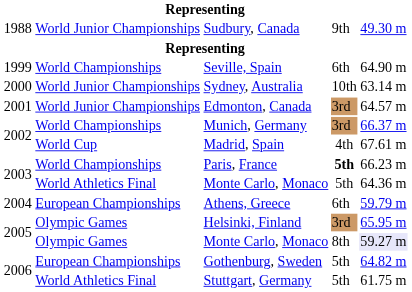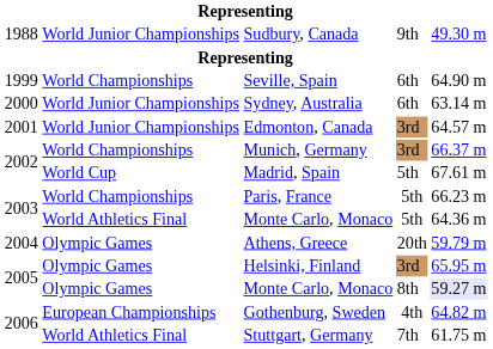 <table>
 <tr>
 <th colspan="6">Representing </th>
 </tr>
 <tr>
 <td>1988</td>
 <td><a href='#'>World Junior Championships</a></td>
 <td><a href='#'>Sudbury</a>, <a href='#'>Canada</a></td>
 <td>9th</td>
 <td><a href='#'>49.30 m</a></td>
 </tr>
 <tr>
 <th colspan="5">Representing </th>
 </tr>
 <tr>
 <td>1999</td>
 <td><a href='#'>World Championships</a></td>
 <td><a href='#'>Seville, Spain</a></td>
 <td>6th</td>
 <td>64.90 m</td>
 </tr>
 <tr>
 <td>2000</td>
 <td><a href='#'>World Junior Championships</a></td>
 <td><a href='#'>Sydney</a>, <a href='#'>Australia</a></td>
-<td>10th</td>
+<td>6th</td>
 <td>63.14 m</td>
 </tr>
 <tr>
 <td>2001</td>
 <td><a href='#'>World Junior Championships</a></td>
 <td><a href='#'>Edmonton</a>, <a href='#'>Canada</a></td>
 <td bgcolor="CC9966">3rd</td>
 <td>64.57 m</td>
 </tr>
 <tr>
 <td rowspan=2>2002</td>
 <td><a href='#'>World Championships</a></td>
 <td><a href='#'>Munich</a>, <a href='#'>Germany</a></td>
 <td bgcolor="CC9966">3rd</td>
 <td><a href='#'>66.37 m</a></td>
 </tr>
 <tr>
 <td><a href='#'>World Cup</a></td>
 <td><a href='#'>Madrid</a>, <a href='#'>Spain</a></td>
-<td align="center">4th</td>
+<td>5th</td>
 <td>67.61 m</td>
 </tr>
 <tr>
 <td rowspan=2>2003</td>
 <td><a href='#'>World Championships</a></td>
 <td><a href='#'>Paris</a>, <a href='#'>France</a></td>
-<td align="center"><strong>5th</strong></td>
+<td align="center">5th</td>
 <td>66.23 m</td>
 </tr>
 <tr>
 <td><a href='#'>World Athletics Final</a></td>
 <td><a href='#'>Monte Carlo</a>, <a href='#'>Monaco</a></td>
 <td align="center">5th</td>
 <td>64.36 m</td>
 </tr>
 <tr>
 <td>2004</td>
-<td><a href='#'>European Championships</a></td>
+<td><a href='#'>Olympic Games</a></td>
 <td><a href='#'>Athens, Greece</a></td>
-<td>6th</td>
+<td>20th</td>
 <td><a href='#'>59.79 m</a></td>
 </tr>
 <tr>
 <td rowspan=2>2005</td>
 <td><a href='#'>Olympic Games</a></td>
 <td><a href='#'>Helsinki, Finland</a></td>
 <td bgcolor="CC9966">3rd</td>
 <td><a href='#'>65.95 m</a></td>
 </tr>
 <tr>
 <td><a href='#'>Olympic Games</a></td>
 <td><a href='#'>Monte Carlo</a>, <a href='#'>Monaco</a></td>
 <td>8th</td>
 <td style="background: lavender;">59.27 m</td>
 </tr>
 <tr>
 <td rowspan=2>2006</td>
 <td><a href='#'>European Championships</a></td>
 <td><a href='#'>Gothenburg</a>, <a href='#'>Sweden</a></td>
-<td>5th</td>
+<td align="center">4th</td>
 <td><a href='#'>64.82 m</a></td>
 </tr>
 <tr>
 <td><a href='#'>World Athletics Final</a></td>
 <td><a href='#'>Stuttgart</a>, <a href='#'>Germany</a></td>
-<td>5th</td>
+<td>7th</td>
 <td>61.75 m</td>
 </tr>
 </table>
